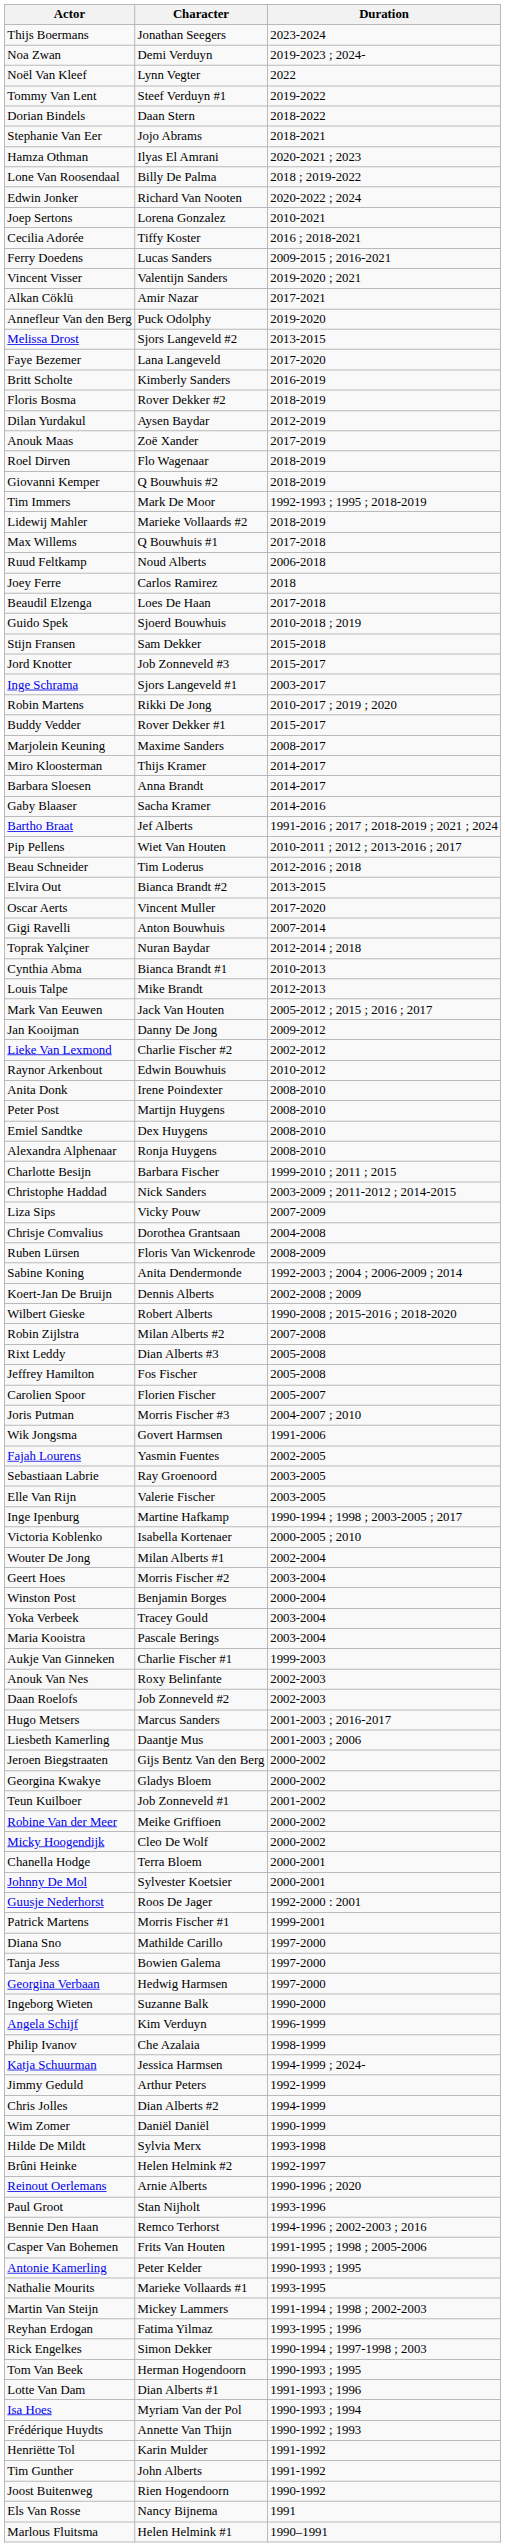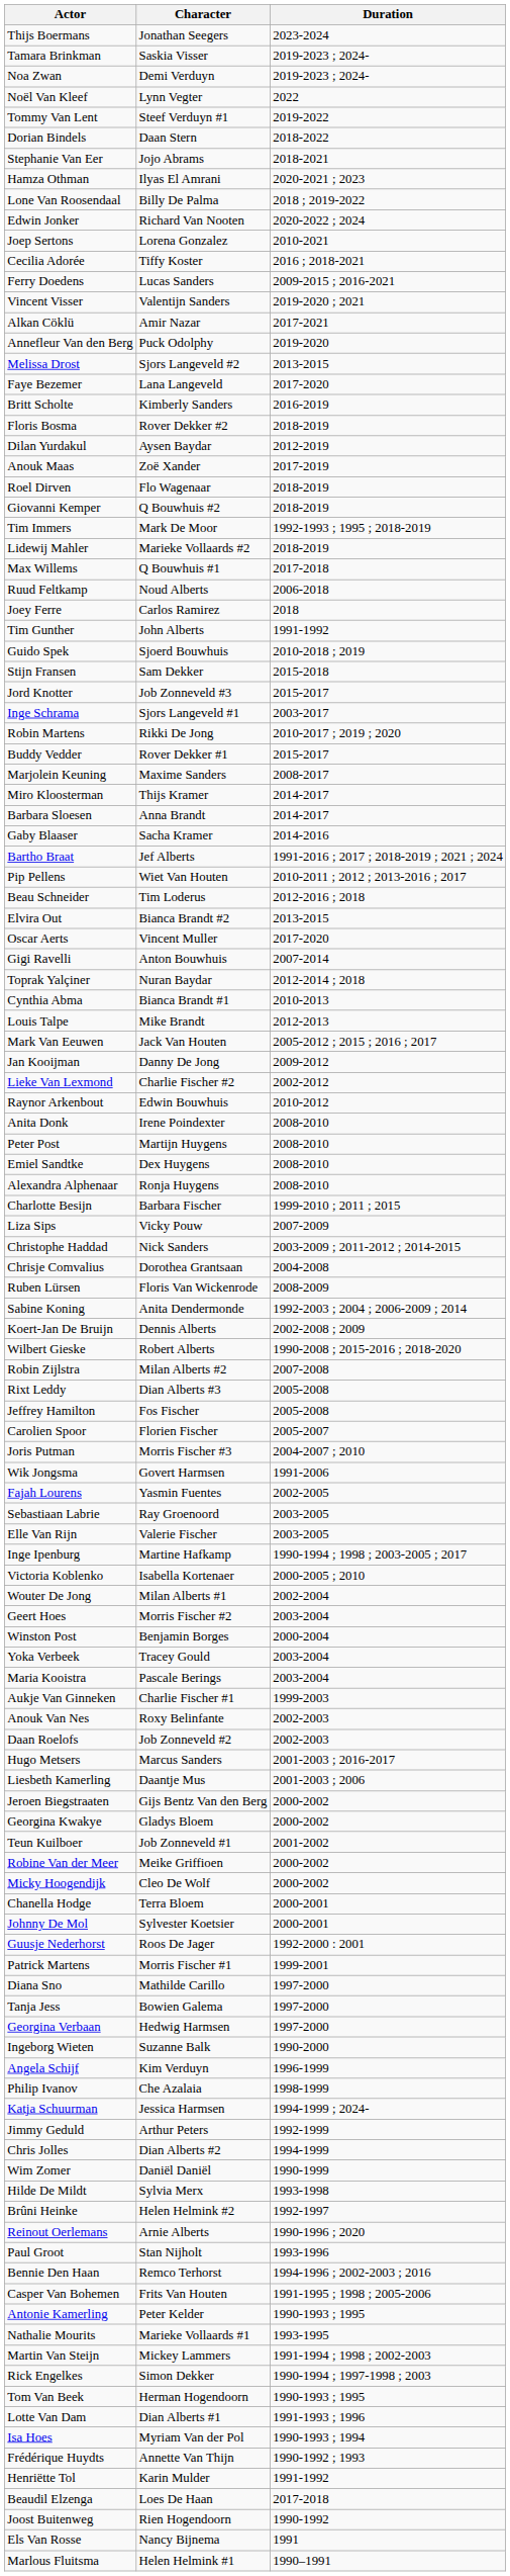 <table class="wikitable sortable">
 <tr>
 <th>Actor</th>
 <th>Character</th>
 <th>Duration</th>
 </tr>
 <tr>
 <td>Thijs Boermans</td>
 <td>Jonathan Seegers</td>
 <td>2023-2024</td>
+</tr>
+<tr>
+<td>Tamara Brinkman</td>
+<td>Saskia Visser</td>
+<td>2019-2023 ; 2024-</td>
 </tr>
 <tr>
 <td>Noa Zwan</td>
 <td>Demi Verduyn</td>
 <td>2019-2023 ; 2024-</td>
 </tr>
 <tr>
 <td>Noël Van Kleef</td>
 <td>Lynn Vegter</td>
 <td>2022</td>
 </tr>
 <tr>
 <td>Tommy Van Lent</td>
 <td>Steef Verduyn #1</td>
 <td>2019-2022</td>
 </tr>
 <tr>
 <td>Dorian Bindels</td>
 <td>Daan Stern</td>
 <td>2018-2022</td>
 </tr>
 <tr>
 <td>Stephanie Van Eer</td>
 <td>Jojo Abrams</td>
 <td>2018-2021</td>
 </tr>
 <tr>
 <td>Hamza Othman</td>
 <td>Ilyas El Amrani</td>
 <td>2020-2021 ; 2023</td>
 </tr>
 <tr>
 <td>Lone Van Roosendaal</td>
 <td>Billy De Palma</td>
 <td>2018 ; 2019-2022</td>
 </tr>
 <tr>
 <td>Edwin Jonker</td>
 <td>Richard Van Nooten</td>
 <td>2020-2022 ; 2024</td>
 </tr>
 <tr>
 <td>Joep Sertons</td>
 <td>Lorena Gonzalez</td>
 <td>2010-2021</td>
 </tr>
 <tr>
 <td>Cecilia Adorée</td>
 <td>Tiffy Koster</td>
 <td>2016 ; 2018-2021</td>
 </tr>
 <tr>
 <td>Ferry Doedens</td>
 <td>Lucas Sanders</td>
 <td>2009-2015 ; 2016-2021</td>
 </tr>
 <tr>
 <td>Vincent Visser</td>
 <td>Valentijn Sanders</td>
 <td>2019-2020 ; 2021</td>
 </tr>
 <tr>
 <td>Alkan Cöklü</td>
 <td>Amir Nazar</td>
 <td>2017-2021</td>
 </tr>
 <tr>
 <td>Annefleur Van den Berg</td>
 <td>Puck Odolphy</td>
 <td>2019-2020</td>
 </tr>
 <tr>
 <td><a href='#'>Melissa Drost</a></td>
 <td>Sjors Langeveld #2</td>
 <td>2013-2015</td>
 </tr>
 <tr>
 <td>Faye Bezemer</td>
 <td>Lana Langeveld</td>
 <td>2017-2020</td>
 </tr>
 <tr>
 <td>Britt Scholte</td>
 <td>Kimberly Sanders</td>
 <td>2016-2019</td>
 </tr>
 <tr>
 <td>Floris Bosma</td>
 <td>Rover Dekker #2</td>
 <td>2018-2019</td>
 </tr>
 <tr>
 <td>Dilan Yurdakul</td>
 <td>Aysen Baydar</td>
 <td>2012-2019</td>
 </tr>
 <tr>
 <td>Anouk Maas</td>
 <td>Zoë Xander</td>
 <td>2017-2019</td>
 </tr>
 <tr>
 <td>Roel Dirven</td>
 <td>Flo Wagenaar</td>
 <td>2018-2019</td>
 </tr>
 <tr>
 <td>Giovanni Kemper</td>
 <td>Q Bouwhuis #2</td>
 <td>2018-2019</td>
 </tr>
 <tr>
 <td>Tim Immers</td>
 <td>Mark De Moor</td>
 <td>1992-1993 ; 1995 ; 2018-2019</td>
 </tr>
 <tr>
 <td>Lidewij Mahler</td>
 <td>Marieke Vollaards #2</td>
 <td>2018-2019</td>
 </tr>
 <tr>
 <td>Max Willems</td>
 <td>Q Bouwhuis #1</td>
 <td>2017-2018</td>
 </tr>
 <tr>
 <td>Ruud Feltkamp</td>
 <td>Noud Alberts</td>
 <td>2006-2018</td>
 </tr>
 <tr>
 <td>Joey Ferre</td>
 <td>Carlos Ramirez</td>
 <td>2018</td>
 </tr>
 <tr>
-<td>Beaudil Elzenga</td>
-<td>Loes De Haan</td>
-<td>2017-2018</td>
+<td>Tim Gunther</td>
+<td>John Alberts</td>
+<td>1991-1992</td>
 </tr>
 <tr>
 <td>Guido Spek</td>
 <td>Sjoerd Bouwhuis</td>
 <td>2010-2018 ; 2019</td>
 </tr>
 <tr>
 <td>Stijn Fransen</td>
 <td>Sam Dekker</td>
 <td>2015-2018</td>
 </tr>
 <tr>
 <td>Jord Knotter</td>
 <td>Job Zonneveld #3</td>
 <td>2015-2017</td>
 </tr>
 <tr>
 <td><a href='#'>Inge Schrama</a></td>
 <td>Sjors Langeveld #1</td>
 <td>2003-2017</td>
 </tr>
 <tr>
 <td>Robin Martens</td>
 <td>Rikki De Jong</td>
 <td>2010-2017 ; 2019 ; 2020</td>
 </tr>
 <tr>
 <td>Buddy Vedder</td>
 <td>Rover Dekker #1</td>
 <td>2015-2017</td>
 </tr>
 <tr>
 <td>Marjolein Keuning</td>
 <td>Maxime Sanders</td>
 <td>2008-2017</td>
 </tr>
 <tr>
 <td>Miro Kloosterman</td>
 <td>Thijs Kramer</td>
 <td>2014-2017</td>
 </tr>
 <tr>
 <td>Barbara Sloesen</td>
 <td>Anna Brandt</td>
 <td>2014-2017</td>
 </tr>
 <tr>
 <td>Gaby Blaaser</td>
 <td>Sacha Kramer</td>
 <td>2014-2016</td>
 </tr>
 <tr>
 <td><a href='#'>Bartho Braat</a></td>
 <td>Jef Alberts</td>
 <td>1991-2016 ; 2017 ; 2018-2019 ; 2021 ; 2024</td>
 </tr>
 <tr>
 <td>Pip Pellens</td>
 <td>Wiet Van Houten</td>
 <td>2010-2011 ; 2012 ; 2013-2016 ; 2017</td>
 </tr>
 <tr>
 <td>Beau Schneider</td>
 <td>Tim Loderus</td>
 <td>2012-2016 ; 2018</td>
 </tr>
 <tr>
 <td>Elvira Out</td>
 <td>Bianca Brandt #2</td>
 <td>2013-2015</td>
 </tr>
 <tr>
 <td>Oscar Aerts</td>
 <td>Vincent Muller</td>
 <td>2017-2020</td>
 </tr>
 <tr>
 <td>Gigi Ravelli</td>
 <td>Anton Bouwhuis</td>
 <td>2007-2014</td>
 </tr>
 <tr>
 <td>Toprak Yalçiner</td>
 <td>Nuran Baydar</td>
 <td>2012-2014 ; 2018</td>
 </tr>
 <tr>
 <td>Cynthia Abma</td>
 <td>Bianca Brandt #1</td>
 <td>2010-2013</td>
 </tr>
 <tr>
 <td>Louis Talpe</td>
 <td>Mike Brandt</td>
 <td>2012-2013</td>
 </tr>
 <tr>
 <td>Mark Van Eeuwen</td>
 <td>Jack Van Houten</td>
 <td>2005-2012 ; 2015 ; 2016 ; 2017</td>
 </tr>
 <tr>
 <td>Jan Kooijman</td>
 <td>Danny De Jong</td>
 <td>2009-2012</td>
 </tr>
 <tr>
 <td><a href='#'>Lieke Van Lexmond</a></td>
 <td>Charlie Fischer #2</td>
 <td>2002-2012</td>
 </tr>
 <tr>
 <td>Raynor Arkenbout</td>
 <td>Edwin Bouwhuis</td>
 <td>2010-2012</td>
 </tr>
 <tr>
 <td>Anita Donk</td>
 <td>Irene Poindexter</td>
 <td>2008-2010</td>
 </tr>
 <tr>
 <td>Peter Post</td>
 <td>Martijn Huygens</td>
 <td>2008-2010</td>
 </tr>
 <tr>
 <td>Emiel Sandtke</td>
 <td>Dex Huygens</td>
 <td>2008-2010</td>
 </tr>
 <tr>
 <td>Alexandra Alphenaar</td>
 <td>Ronja Huygens</td>
 <td>2008-2010</td>
 </tr>
 <tr>
 <td>Charlotte Besijn</td>
 <td>Barbara Fischer</td>
 <td>1999-2010 ; 2011 ; 2015</td>
 </tr>
 <tr>
+<td>Liza Sips</td>
+<td>Vicky Pouw</td>
+<td>2007-2009</td>
+</tr>
+<tr>
 <td>Christophe Haddad</td>
 <td>Nick Sanders</td>
 <td>2003-2009 ; 2011-2012 ; 2014-2015</td>
-</tr>
-<tr>
-<td>Liza Sips</td>
-<td>Vicky Pouw</td>
-<td>2007-2009</td>
 </tr>
 <tr>
 <td>Chrisje Comvalius</td>
 <td>Dorothea Grantsaan</td>
 <td>2004-2008</td>
 </tr>
 <tr>
 <td>Ruben Lürsen</td>
 <td>Floris Van Wickenrode</td>
 <td>2008-2009</td>
 </tr>
 <tr>
 <td>Sabine Koning</td>
 <td>Anita Dendermonde</td>
 <td>1992-2003 ; 2004 ; 2006-2009 ; 2014</td>
 </tr>
 <tr>
 <td>Koert-Jan De Bruijn</td>
 <td>Dennis Alberts</td>
 <td>2002-2008 ; 2009</td>
 </tr>
 <tr>
 <td>Wilbert Gieske</td>
 <td>Robert Alberts</td>
 <td>1990-2008 ; 2015-2016 ; 2018-2020</td>
 </tr>
 <tr>
 <td>Robin Zijlstra</td>
 <td>Milan Alberts #2</td>
 <td>2007-2008</td>
 </tr>
 <tr>
 <td>Rixt Leddy</td>
 <td>Dian Alberts #3</td>
 <td>2005-2008</td>
 </tr>
 <tr>
 <td>Jeffrey Hamilton</td>
 <td>Fos Fischer</td>
 <td>2005-2008</td>
 </tr>
 <tr>
 <td>Carolien Spoor</td>
 <td>Florien Fischer</td>
 <td>2005-2007</td>
 </tr>
 <tr>
 <td>Joris Putman</td>
 <td>Morris Fischer #3</td>
 <td>2004-2007 ; 2010</td>
 </tr>
 <tr>
 <td>Wik Jongsma</td>
 <td>Govert Harmsen</td>
 <td>1991-2006</td>
 </tr>
 <tr>
 <td><a href='#'>Fajah Lourens</a></td>
 <td>Yasmin Fuentes</td>
 <td>2002-2005</td>
 </tr>
 <tr>
 <td>Sebastiaan Labrie</td>
 <td>Ray Groenoord</td>
 <td>2003-2005</td>
 </tr>
 <tr>
 <td>Elle Van Rijn</td>
 <td>Valerie Fischer</td>
 <td>2003-2005</td>
 </tr>
 <tr>
 <td>Inge Ipenburg</td>
 <td>Martine Hafkamp</td>
 <td>1990-1994 ; 1998 ; 2003-2005 ; 2017</td>
 </tr>
 <tr>
 <td>Victoria Koblenko</td>
 <td>Isabella Kortenaer</td>
 <td>2000-2005 ; 2010</td>
 </tr>
 <tr>
 <td>Wouter De Jong</td>
 <td>Milan Alberts #1</td>
 <td>2002-2004</td>
 </tr>
 <tr>
 <td>Geert Hoes</td>
 <td>Morris Fischer #2</td>
 <td>2003-2004</td>
 </tr>
 <tr>
 <td>Winston Post</td>
 <td>Benjamin Borges</td>
 <td>2000-2004</td>
 </tr>
 <tr>
 <td>Yoka Verbeek</td>
 <td>Tracey Gould</td>
 <td>2003-2004</td>
 </tr>
 <tr>
 <td>Maria Kooistra</td>
 <td>Pascale Berings</td>
 <td>2003-2004</td>
 </tr>
 <tr>
 <td>Aukje Van Ginneken</td>
 <td>Charlie Fischer #1</td>
 <td>1999-2003</td>
 </tr>
 <tr>
 <td>Anouk Van Nes</td>
 <td>Roxy Belinfante</td>
 <td>2002-2003</td>
 </tr>
 <tr>
 <td>Daan Roelofs</td>
 <td>Job Zonneveld #2</td>
 <td>2002-2003</td>
 </tr>
 <tr>
 <td>Hugo Metsers</td>
 <td>Marcus Sanders</td>
 <td>2001-2003 ; 2016-2017</td>
 </tr>
 <tr>
 <td>Liesbeth Kamerling</td>
 <td>Daantje Mus</td>
 <td>2001-2003 ; 2006</td>
 </tr>
 <tr>
 <td>Jeroen Biegstraaten</td>
 <td>Gijs Bentz Van den Berg</td>
 <td>2000-2002</td>
 </tr>
 <tr>
 <td>Georgina Kwakye</td>
 <td>Gladys Bloem</td>
 <td>2000-2002</td>
 </tr>
 <tr>
 <td>Teun Kuilboer</td>
 <td>Job Zonneveld #1</td>
 <td>2001-2002</td>
 </tr>
 <tr>
 <td><a href='#'>Robine Van der Meer</a></td>
 <td>Meike Griffioen</td>
 <td>2000-2002</td>
 </tr>
 <tr>
 <td><a href='#'>Micky Hoogendijk</a></td>
 <td>Cleo De Wolf</td>
 <td>2000-2002</td>
 </tr>
 <tr>
 <td>Chanella Hodge</td>
 <td>Terra Bloem</td>
 <td>2000-2001</td>
 </tr>
 <tr>
 <td><a href='#'>Johnny De Mol</a></td>
 <td>Sylvester Koetsier</td>
 <td>2000-2001</td>
 </tr>
 <tr>
 <td><a href='#'>Guusje Nederhorst</a></td>
 <td>Roos De Jager</td>
 <td>1992-2000 : 2001</td>
 </tr>
 <tr>
 <td>Patrick Martens</td>
 <td>Morris Fischer #1</td>
 <td>1999-2001</td>
 </tr>
 <tr>
 <td>Diana Sno</td>
 <td>Mathilde Carillo</td>
 <td>1997-2000</td>
 </tr>
 <tr>
 <td>Tanja Jess</td>
 <td>Bowien Galema</td>
 <td>1997-2000</td>
 </tr>
 <tr>
 <td><a href='#'>Georgina Verbaan</a></td>
 <td>Hedwig Harmsen</td>
 <td>1997-2000</td>
 </tr>
 <tr>
 <td>Ingeborg Wieten</td>
 <td>Suzanne Balk</td>
 <td>1990-2000</td>
 </tr>
 <tr>
 <td><a href='#'>Angela Schijf</a></td>
 <td>Kim Verduyn</td>
 <td>1996-1999</td>
 </tr>
 <tr>
 <td>Philip Ivanov</td>
 <td>Che Azalaia</td>
 <td>1998-1999</td>
 </tr>
 <tr>
 <td><a href='#'>Katja Schuurman</a></td>
 <td>Jessica Harmsen</td>
 <td>1994-1999 ; 2024-</td>
 </tr>
 <tr>
 <td>Jimmy Geduld</td>
 <td>Arthur Peters</td>
 <td>1992-1999</td>
 </tr>
 <tr>
 <td>Chris Jolles</td>
 <td>Dian Alberts #2</td>
 <td>1994-1999</td>
 </tr>
 <tr>
 <td>Wim Zomer</td>
 <td>Daniël Daniël</td>
 <td>1990-1999</td>
 </tr>
 <tr>
 <td>Hilde De Mildt</td>
 <td>Sylvia Merx</td>
 <td>1993-1998</td>
 </tr>
 <tr>
 <td>Brûni Heinke</td>
 <td>Helen Helmink #2</td>
 <td>1992-1997</td>
 </tr>
 <tr>
 <td><a href='#'>Reinout Oerlemans</a></td>
 <td>Arnie Alberts</td>
 <td>1990-1996 ; 2020</td>
 </tr>
 <tr>
 <td>Paul Groot</td>
 <td>Stan Nijholt</td>
 <td>1993-1996</td>
 </tr>
 <tr>
 <td>Bennie Den Haan</td>
 <td>Remco Terhorst</td>
 <td>1994-1996 ; 2002-2003 ; 2016</td>
 </tr>
 <tr>
 <td>Casper Van Bohemen</td>
 <td>Frits Van Houten</td>
 <td>1991-1995 ; 1998 ; 2005-2006</td>
 </tr>
 <tr>
 <td><a href='#'>Antonie Kamerling</a></td>
 <td>Peter Kelder</td>
 <td>1990-1993 ; 1995</td>
 </tr>
 <tr>
 <td>Nathalie Mourits</td>
 <td>Marieke Vollaards #1</td>
 <td>1993-1995</td>
 </tr>
 <tr>
 <td>Martin Van Steijn</td>
 <td>Mickey Lammers</td>
 <td>1991-1994 ; 1998 ; 2002-2003</td>
 </tr>
 <tr>
-<td>Reyhan Erdogan</td>
-<td>Fatima Yilmaz</td>
-<td>1993-1995 ; 1996</td>
-</tr>
-<tr>
 <td>Rick Engelkes</td>
 <td>Simon Dekker</td>
 <td>1990-1994 ; 1997-1998 ; 2003</td>
 </tr>
 <tr>
 <td>Tom Van Beek</td>
 <td>Herman Hogendoorn</td>
 <td>1990-1993 ; 1995</td>
 </tr>
 <tr>
 <td>Lotte Van Dam</td>
 <td>Dian Alberts #1</td>
 <td>1991-1993 ; 1996</td>
 </tr>
 <tr>
 <td><a href='#'>Isa Hoes</a></td>
 <td>Myriam Van der Pol</td>
 <td>1990-1993 ; 1994</td>
 </tr>
 <tr>
 <td>Frédérique Huydts</td>
 <td>Annette Van Thijn</td>
 <td>1990-1992 ; 1993</td>
 </tr>
 <tr>
 <td>Henriëtte Tol</td>
 <td>Karin Mulder</td>
 <td>1991-1992</td>
 </tr>
 <tr>
-<td>Tim Gunther</td>
-<td>John Alberts</td>
-<td>1991-1992</td>
+<td>Beaudil Elzenga</td>
+<td>Loes De Haan</td>
+<td>2017-2018</td>
 </tr>
 <tr>
 <td>Joost Buitenweg</td>
 <td>Rien Hogendoorn</td>
 <td>1990-1992</td>
 </tr>
 <tr>
 <td>Els Van Rosse</td>
 <td>Nancy Bijnema</td>
 <td>1991</td>
 </tr>
 <tr>
 <td>Marlous Fluitsma</td>
 <td>Helen Helmink #1</td>
 <td>1990–1991</td>
 </tr>
 </table>
